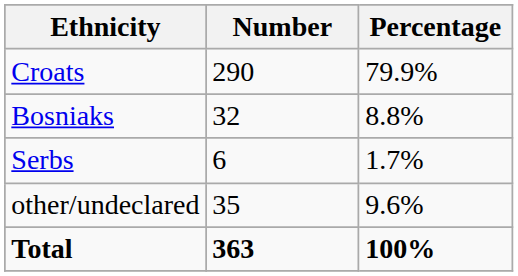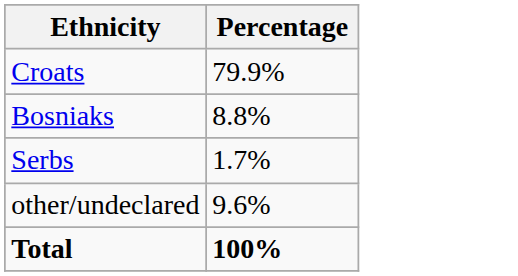 <table class="wikitable">
 <tr>
 <th width="100px">Ethnicity</th>
-<th width="80px">Number</th>
 <th width="80px">Percentage</th>
 </tr>
 <tr>
 <td><a href='#'>Croats</a></td>
-<td>290</td>
 <td>79.9%</td>
 </tr>
 <tr>
 <td><a href='#'>Bosniaks</a></td>
-<td>32</td>
 <td>8.8%</td>
 </tr>
 <tr>
 <td><a href='#'>Serbs</a></td>
-<td>6</td>
 <td>1.7%</td>
 </tr>
 <tr>
 <td>other/undeclared</td>
-<td>35</td>
 <td>9.6%</td>
 </tr>
 <tr>
 <td><strong>Total</strong></td>
-<td><strong>363</strong></td>
 <td><strong>100%</strong></td>
 </tr>
 </table>
